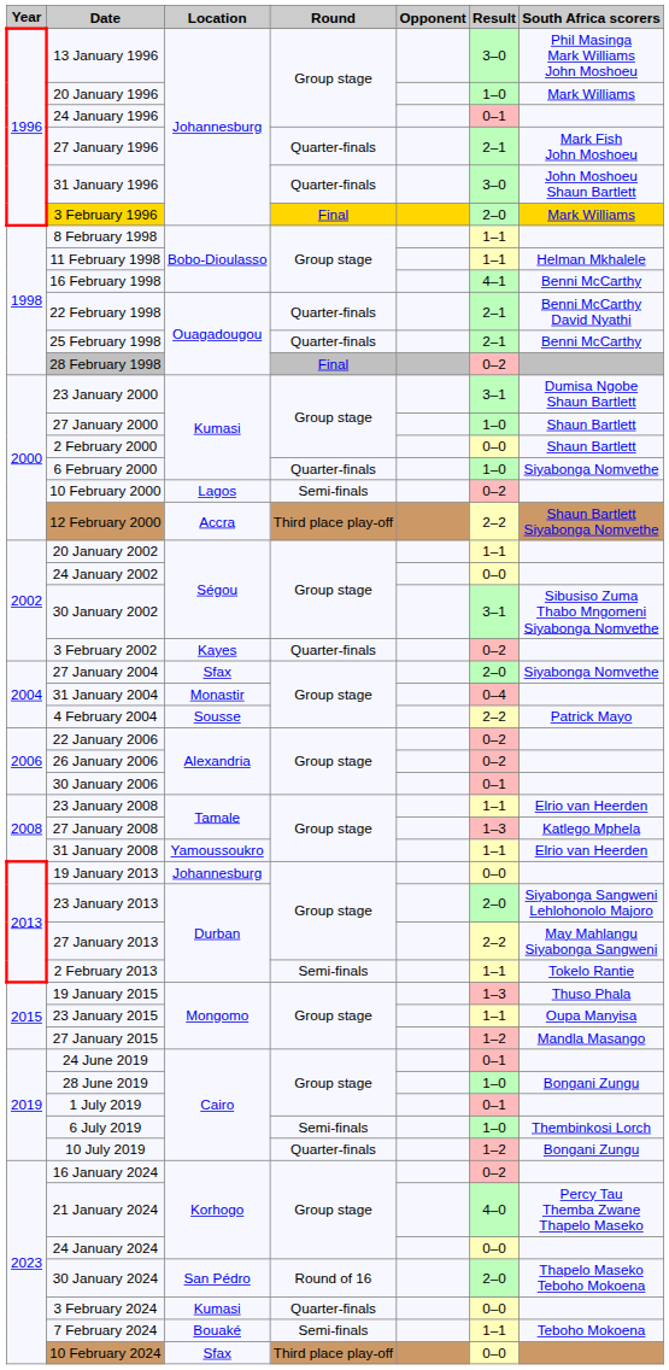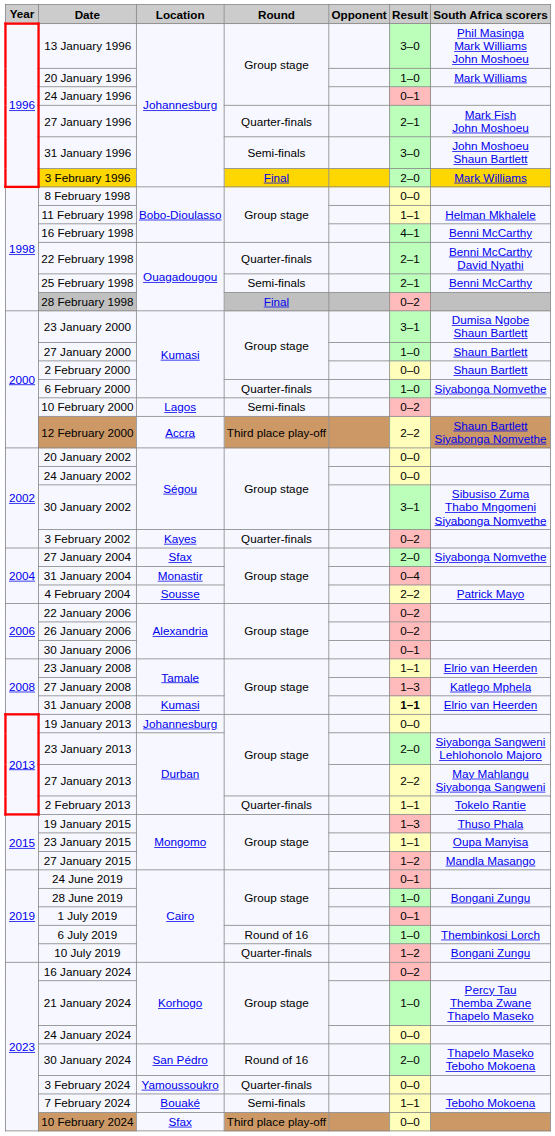 <table bgcolor="#f7f8ff" cellpadding="3" align="center" cellspacing="0" border="1" style="font-size: 95%; border: gray solid 1px; border-collapse: collapse;">
 <tr bgcolor="#CCCCCC">
 <td align="center"><strong>Year</strong></td>
 <td align="center"><strong>Date</strong></td>
 <td align="center"><strong>Location</strong></td>
 <td align="center"><strong>Round</strong></td>
 <td align="center"><strong>Opponent</strong></td>
 <td align="center"><strong>Result</strong></td>
 <td align="center"><strong>South Africa scorers</strong></td>
 </tr>
 <tr align="center">
 <td rowspan=6 style="border: 3px solid red"> <a href='#'>1996</a></td>
 <td>13 January 1996</td>
 <td rowspan=6><a href='#'>Johannesburg</a></td>
 <td rowspan=3>Group stage</td>
 <td></td>
 <td bgcolor="#bbffbb">3–0</td>
 <td><a href='#'>Phil Masinga</a> <br><a href='#'>Mark Williams</a> <br><a href='#'>John Moshoeu</a> </td>
 </tr>
 <tr align="center">
 <td>20 January 1996</td>
 <td></td>
 <td bgcolor="#bbffbb">1–0</td>
 <td><a href='#'>Mark Williams</a> </td>
 </tr>
 <tr align="center">
 <td>24 January 1996</td>
 <td></td>
 <td bgcolor="#ffbbbb">0–1</td>
 <td></td>
 </tr>
 <tr align="center">
 <td>27 January 1996</td>
 <td>Quarter-finals</td>
 <td></td>
 <td bgcolor="#bbffbb">2–1</td>
 <td><a href='#'>Mark Fish</a> <br><a href='#'>John Moshoeu</a> </td>
 </tr>
 <tr align="center">
 <td>31 January 1996</td>
-<td>Quarter-finals</td>
+<td>Semi-finals</td>
 <td></td>
 <td bgcolor="#bbffbb">3–0</td>
 <td><a href='#'>John Moshoeu</a> <br><a href='#'>Shaun Bartlett</a> </td>
 </tr>
 <tr align="center">
 <td bgcolor=gold>3 February 1996</td>
 <td bgcolor=gold><a href='#'>Final</a></td>
 <td bgcolor=gold></td>
 <td bgcolor="#bbffbb">2–0</td>
 <td bgcolor=gold><a href='#'>Mark Williams</a> </td>
 </tr>
 <tr align="center">
 <td rowspan=6> <a href='#'>1998</a></td>
 <td>8 February 1998</td>
 <td rowspan=3><a href='#'>Bobo-Dioulasso</a></td>
 <td rowspan=3>Group stage</td>
 <td></td>
-<td bgcolor="#ffffbb">1–1<br></td>
+<td bgcolor="#ffffbb">0–0</td>
 <td></td>
 </tr>
 <tr align="center">
 <td>11 February 1998</td>
 <td></td>
 <td bgcolor="#ffffbb">1–1</td>
 <td><a href='#'>Helman Mkhalele</a> </td>
 </tr>
 <tr align="center">
 <td>16 February 1998</td>
 <td></td>
 <td bgcolor="#bbffbb">4–1</td>
 <td><a href='#'>Benni McCarthy</a> </td>
 </tr>
 <tr align="center">
 <td>22 February 1998</td>
 <td rowspan=3><a href='#'>Ouagadougou</a></td>
 <td>Quarter-finals</td>
 <td></td>
 <td bgcolor="#bbffbb">2–1</td>
 <td><a href='#'>Benni McCarthy</a> <br><a href='#'>David Nyathi</a> </td>
 </tr>
 <tr align="center">
 <td>25 February 1998</td>
-<td>Quarter-finals</td>
+<td>Semi-finals</td>
 <td></td>
 <td bgcolor="#bbffbb">2–1 </td>
 <td><a href='#'>Benni McCarthy</a> </td>
 </tr>
 <tr align="center">
 <td bgcolor=silver>28 February 1998</td>
 <td bgcolor=silver><a href='#'>Final</a></td>
 <td bgcolor=silver></td>
 <td bgcolor="#ffbbbb">0–2</td>
 <td bgcolor=silver></td>
 </tr>
 <tr align="center">
 <td rowspan=6>  <a href='#'>2000</a></td>
 <td>23 January 2000</td>
 <td rowspan=4><a href='#'>Kumasi</a></td>
 <td rowspan=3>Group stage</td>
 <td></td>
 <td bgcolor="#bbffbb">3–1</td>
 <td><a href='#'>Dumisa Ngobe</a> <br><a href='#'>Shaun Bartlett</a> </td>
 </tr>
 <tr align="center">
 <td>27 January 2000</td>
 <td></td>
 <td bgcolor="#bbffbb">1–0</td>
 <td><a href='#'>Shaun Bartlett</a> </td>
 </tr>
 <tr align="center">
 <td>2 February 2000</td>
 <td></td>
 <td bgcolor="#ffffbb">0–0</td>
 <td><a href='#'>Shaun Bartlett</a> </td>
 </tr>
 <tr align="center">
 <td>6 February 2000</td>
 <td>Quarter-finals</td>
 <td></td>
 <td bgcolor="#bbffbb">1–0</td>
 <td><a href='#'>Siyabonga Nomvethe</a> </td>
 </tr>
 <tr align="center">
 <td>10 February 2000</td>
 <td><a href='#'>Lagos</a></td>
 <td>Semi-finals</td>
 <td></td>
 <td bgcolor="#ffbbbb">0–2</td>
 <td></td>
 </tr>
 <tr align="center">
 <td bgcolor=#cc9966>12 February 2000</td>
 <td><a href='#'>Accra</a></td>
 <td bgcolor=#cc9966>Third place play-off</td>
 <td bgcolor=#cc9966></td>
 <td bgcolor="#ffffbb">2–2<br></td>
 <td bgcolor=#cc9966><a href='#'>Shaun Bartlett</a> <br><a href='#'>Siyabonga Nomvethe</a> </td>
 </tr>
 <tr align="center">
 <td rowspan=4> <a href='#'>2002</a></td>
 <td>20 January 2002</td>
 <td rowspan=3><a href='#'>Ségou</a></td>
 <td rowspan=3>Group stage</td>
 <td></td>
-<td bgcolor="#ffffbb">1–1</td>
+<td bgcolor="#ffffbb">0–0</td>
 <td></td>
 </tr>
 <tr align="center">
 <td>24 January 2002</td>
 <td></td>
 <td bgcolor="#ffffbb">0–0</td>
 <td></td>
 </tr>
 <tr align="center">
 <td>30 January 2002</td>
 <td></td>
 <td bgcolor="#bbffbb">3–1</td>
 <td><a href='#'>Sibusiso Zuma</a> <br><a href='#'>Thabo Mngomeni</a> <br><a href='#'>Siyabonga Nomvethe</a> </td>
 </tr>
 <tr align="center">
 <td>3 February 2002</td>
 <td><a href='#'>Kayes</a></td>
 <td>Quarter-finals</td>
 <td></td>
 <td bgcolor="#ffbbbb">0–2</td>
 <td></td>
 </tr>
 <tr align="center">
 <td rowspan=3> <a href='#'>2004</a></td>
 <td>27 January 2004</td>
 <td><a href='#'>Sfax</a></td>
 <td rowspan=3>Group stage</td>
 <td></td>
 <td bgcolor="#bbffbb">2–0</td>
 <td><a href='#'>Siyabonga Nomvethe</a> </td>
 </tr>
 <tr align="center">
 <td>31 January 2004</td>
 <td><a href='#'>Monastir</a></td>
 <td></td>
 <td bgcolor="#ffbbbb">0–4</td>
 <td></td>
 </tr>
 <tr align="center">
 <td>4 February 2004</td>
 <td><a href='#'>Sousse</a></td>
 <td></td>
 <td bgcolor="#ffffbb">2–2</td>
 <td><a href='#'>Patrick Mayo</a> </td>
 </tr>
 <tr align="center">
 <td rowspan=3> <a href='#'>2006</a></td>
 <td>22 January 2006</td>
 <td rowspan=3><a href='#'>Alexandria</a></td>
 <td rowspan=3>Group stage</td>
 <td></td>
 <td bgcolor="#ffbbbb">0–2</td>
 <td></td>
 </tr>
 <tr align="center">
 <td>26 January 2006</td>
 <td></td>
 <td bgcolor="#ffbbbb">0–2</td>
 <td></td>
 </tr>
 <tr align="center">
 <td>30 January 2006</td>
 <td></td>
 <td bgcolor="#ffbbbb">0–1</td>
 <td></td>
 </tr>
 <tr align="center">
 <td rowspan=3> <a href='#'>2008</a></td>
 <td>23 January 2008</td>
 <td rowspan=2><a href='#'>Tamale</a></td>
 <td rowspan=3>Group stage</td>
 <td></td>
 <td bgcolor="#ffffbb">1–1</td>
 <td><a href='#'>Elrio van Heerden</a> </td>
 </tr>
 <tr align="center">
 <td>27 January 2008</td>
 <td></td>
 <td bgcolor="#ffbbbb">1–3</td>
 <td><a href='#'>Katlego Mphela</a> </td>
 </tr>
 <tr align="center">
 <td>31 January 2008</td>
-<td><a href='#'>Yamoussoukro</a></td>
+<td><a href='#'>Kumasi</a></td>
 <td></td>
-<td bgcolor="#ffffbb">1–1</td>
+<td bgcolor="#ffffbb"><strong>1–1</strong></td>
 <td><a href='#'>Elrio van Heerden</a> </td>
 </tr>
 <tr align="center">
 <td rowspan=4 style="border: 3px solid red"> <a href='#'>2013</a></td>
 <td>19 January 2013</td>
 <td><a href='#'>Johannesburg</a></td>
 <td rowspan=3>Group stage</td>
 <td></td>
 <td bgcolor="#ffffbb">0–0</td>
 <td></td>
 </tr>
 <tr align="center">
 <td>23 January 2013</td>
 <td rowspan=3><a href='#'>Durban</a></td>
 <td></td>
 <td bgcolor="#bbffbb">2–0</td>
 <td><a href='#'>Siyabonga Sangweni</a> <br><a href='#'>Lehlohonolo Majoro</a> </td>
 </tr>
 <tr align="center">
 <td>27 January 2013</td>
 <td></td>
 <td bgcolor="#ffffbb">2–2</td>
 <td><a href='#'>May Mahlangu</a> <br><a href='#'>Siyabonga Sangweni</a> </td>
 </tr>
 <tr align="center">
 <td>2 February 2013</td>
-<td>Semi-finals</td>
+<td>Quarter-finals</td>
 <td></td>
 <td bgcolor="#ffffbb">1–1<br></td>
 <td><a href='#'>Tokelo Rantie</a> </td>
 </tr>
 <tr align="center">
 <td rowspan=3> <a href='#'>2015</a></td>
 <td>19 January 2015</td>
 <td rowspan=3><a href='#'>Mongomo</a></td>
 <td rowspan=3>Group stage</td>
 <td></td>
 <td bgcolor="#ffbbbb">1–3</td>
 <td><a href='#'>Thuso Phala</a> </td>
 </tr>
 <tr align="center">
 <td>23 January 2015</td>
 <td></td>
 <td bgcolor="#ffffbb">1–1</td>
 <td><a href='#'>Oupa Manyisa</a> </td>
 </tr>
 <tr align="center">
 <td>27 January 2015</td>
 <td></td>
 <td bgcolor="#ffbbbb">1–2</td>
 <td><a href='#'>Mandla Masango</a> </td>
 </tr>
 <tr align="center">
 <td rowspan=5> <a href='#'>2019</a></td>
 <td>24 June 2019</td>
 <td rowspan=5><a href='#'>Cairo</a></td>
 <td rowspan=3>Group stage</td>
 <td></td>
 <td bgcolor="#ffbbbb">0–1</td>
 <td></td>
 </tr>
 <tr align="center">
 <td>28 June 2019</td>
 <td></td>
 <td bgcolor="#bbffbb">1–0</td>
 <td><a href='#'>Bongani Zungu</a> </td>
 </tr>
 <tr align="center">
 <td>1 July 2019</td>
 <td></td>
 <td bgcolor="#ffbbbb">0–1</td>
 <td></td>
 </tr>
 <tr align="center">
 <td>6 July 2019</td>
-<td>Semi-finals</td>
+<td>Round of 16</td>
 <td></td>
 <td bgcolor="#bbffbb">1–0</td>
 <td><a href='#'>Thembinkosi Lorch</a> </td>
 </tr>
 <tr align="center">
 <td>10 July 2019</td>
 <td>Quarter-finals</td>
 <td></td>
 <td bgcolor="#ffbbbb">1–2</td>
 <td><a href='#'>Bongani Zungu</a> </td>
 </tr>
 <tr align="center">
 <td rowspan=7> <a href='#'>2023</a></td>
 <td>16 January 2024</td>
 <td rowspan=3><a href='#'>Korhogo</a></td>
 <td rowspan=3>Group stage</td>
 <td></td>
 <td bgcolor="#ffbbbb">0–2</td>
 <td></td>
 </tr>
 <tr align="center">
 <td>21 January 2024</td>
 <td></td>
-<td bgcolor="#bbffbb">4–0</td>
+<td bgcolor="#bbffbb">1–0</td>
 <td><a href='#'>Percy Tau</a> <br><a href='#'>Themba Zwane</a> <br><a href='#'>Thapelo Maseko</a> </td>
 </tr>
 <tr align="center">
 <td>24 January 2024</td>
 <td></td>
 <td bgcolor="#ffffbb">0–0</td>
 <td></td>
 </tr>
 <tr align="center">
 <td>30 January 2024</td>
 <td><a href='#'>San Pédro</a></td>
 <td>Round of 16</td>
 <td></td>
 <td bgcolor="#bbffbb">2–0</td>
 <td><a href='#'>Thapelo Maseko</a> <br><a href='#'>Teboho Mokoena</a> </td>
 </tr>
 <tr align="center">
 <td>3 February 2024</td>
-<td><a href='#'>Kumasi</a></td>
+<td><a href='#'>Yamoussoukro</a></td>
 <td>Quarter-finals</td>
 <td></td>
 <td bgcolor="#ffffbb">0–0<br></td>
 <td></td>
 </tr>
 <tr align="center">
 <td>7 February 2024</td>
 <td><a href='#'>Bouaké</a></td>
 <td>Semi-finals</td>
 <td></td>
 <td bgcolor="#ffffbb">1–1<br></td>
 <td><a href='#'>Teboho Mokoena</a> </td>
 </tr>
 <tr align="center">
 <td bgcolor=#cc9966>10 February 2024</td>
 <td><a href='#'>Sfax</a></td>
 <td bgcolor=#cc9966>Third place play-off</td>
 <td bgcolor=#cc9966></td>
 <td bgcolor="#ffffbb">0–0<br></td>
 <td bgcolor=#cc9966></td>
 </tr>
 </table>
